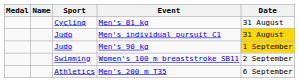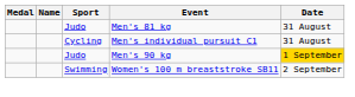 <table class="wikitable sortable" style="font-size:95%">
 <tr>
 <th>Medal</th>
 <th>Name</th>
 <th>Sport</th>
 <th>Event</th>
 <th>Date</th>
 </tr>
 <tr>
 <td></td>
 <td></td>
-<td><a href='#'>Cycling</a></td>
+<td><a href='#'>Judo</a></td>
 <td><a href='#'>Men's 81 kg</a></td>
 <td>31 August</td>
 </tr>
 <tr>
 <td></td>
 <td></td>
-<td><a href='#'>Judo</a></td>
+<td><a href='#'>Cycling</a></td>
 <td><a href='#'>Men's individual pursuit C1</a></td>
-<td style="background: gold;">31 August</td>
+<td>31 August</td>
 </tr>
 <tr>
 <td></td>
 <td></td>
 <td><a href='#'>Judo</a></td>
 <td><a href='#'>Men's 90 kg</a></td>
 <td style="background: gold;">1 September</td>
 </tr>
 <tr>
 <td></td>
 <td></td>
 <td><a href='#'>Swimming</a></td>
 <td><a href='#'>Women's 100 m breaststroke SB11</a></td>
 <td>2 September</td>
 </tr>
-<tr>
-<td></td>
-<td></td>
-<td><a href='#'>Athletics</a></td>
-<td><a href='#'>Men's 200 m T35</a></td>
-<td>6 September</td>
-</tr>
 </table>
